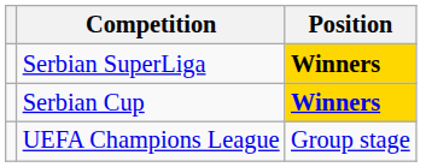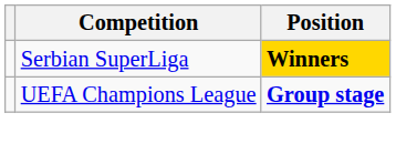 <table class="wikitable">
 <tr>
 <th></th>
 <th>Competition</th>
 <th>Position</th>
 </tr>
 <tr>
 <td></td>
 <td><a href='#'>Serbian SuperLiga</a></td>
 <td style="background:gold;"><strong>Winners</strong></td>
 </tr>
 <tr>
 <td></td>
-<td><a href='#'>Serbian Cup</a></td>
-<td bgcolor=gold><strong> <a href='#'>Winners</a></strong></td>
-</tr>
-<tr>
-<td></td>
 <td><a href='#'>UEFA Champions League</a></td>
-<td><a href='#'>Group stage</a></td>
+<td><strong><a href='#'>Group stage</a></strong></td>
 </tr>
 </table>
